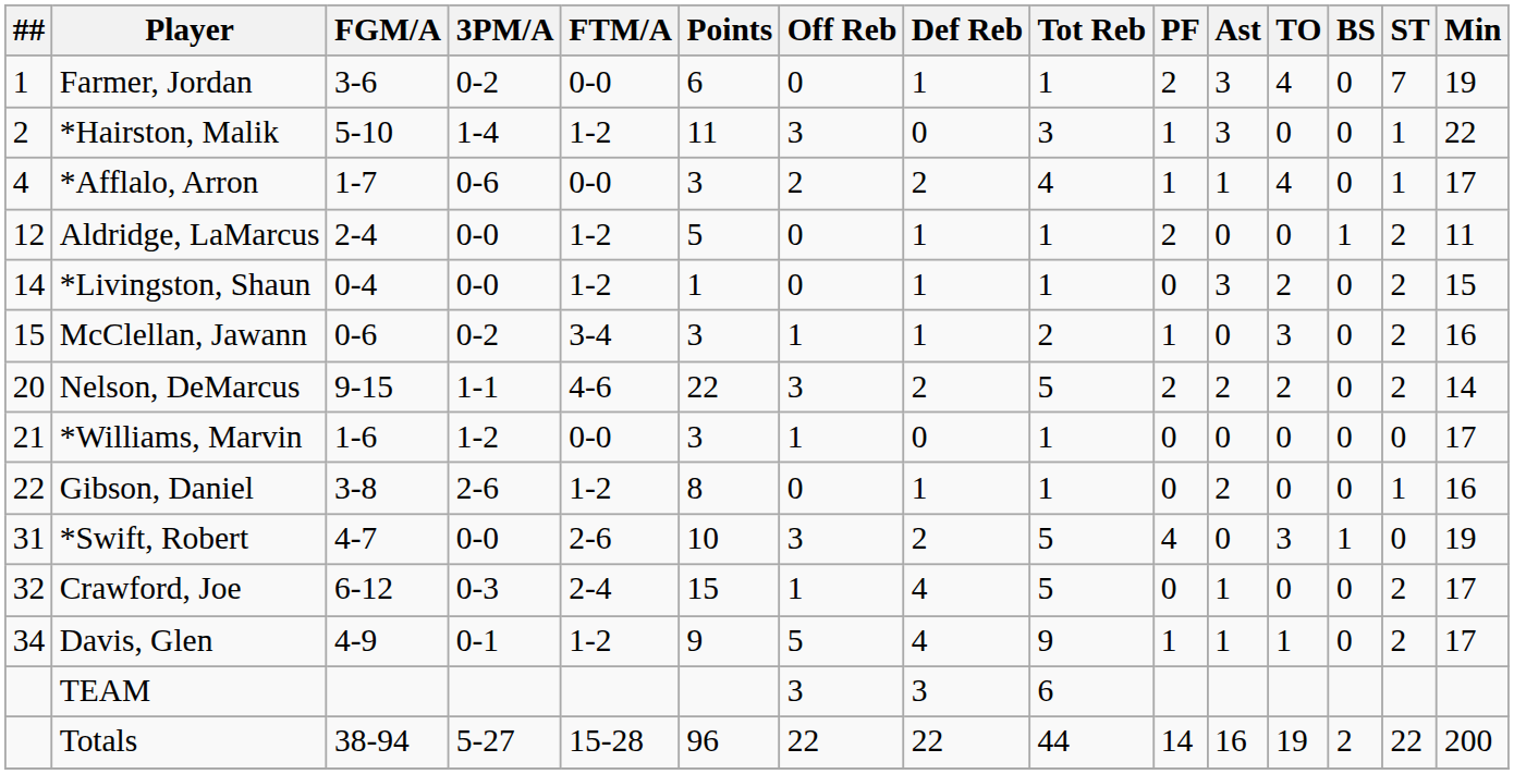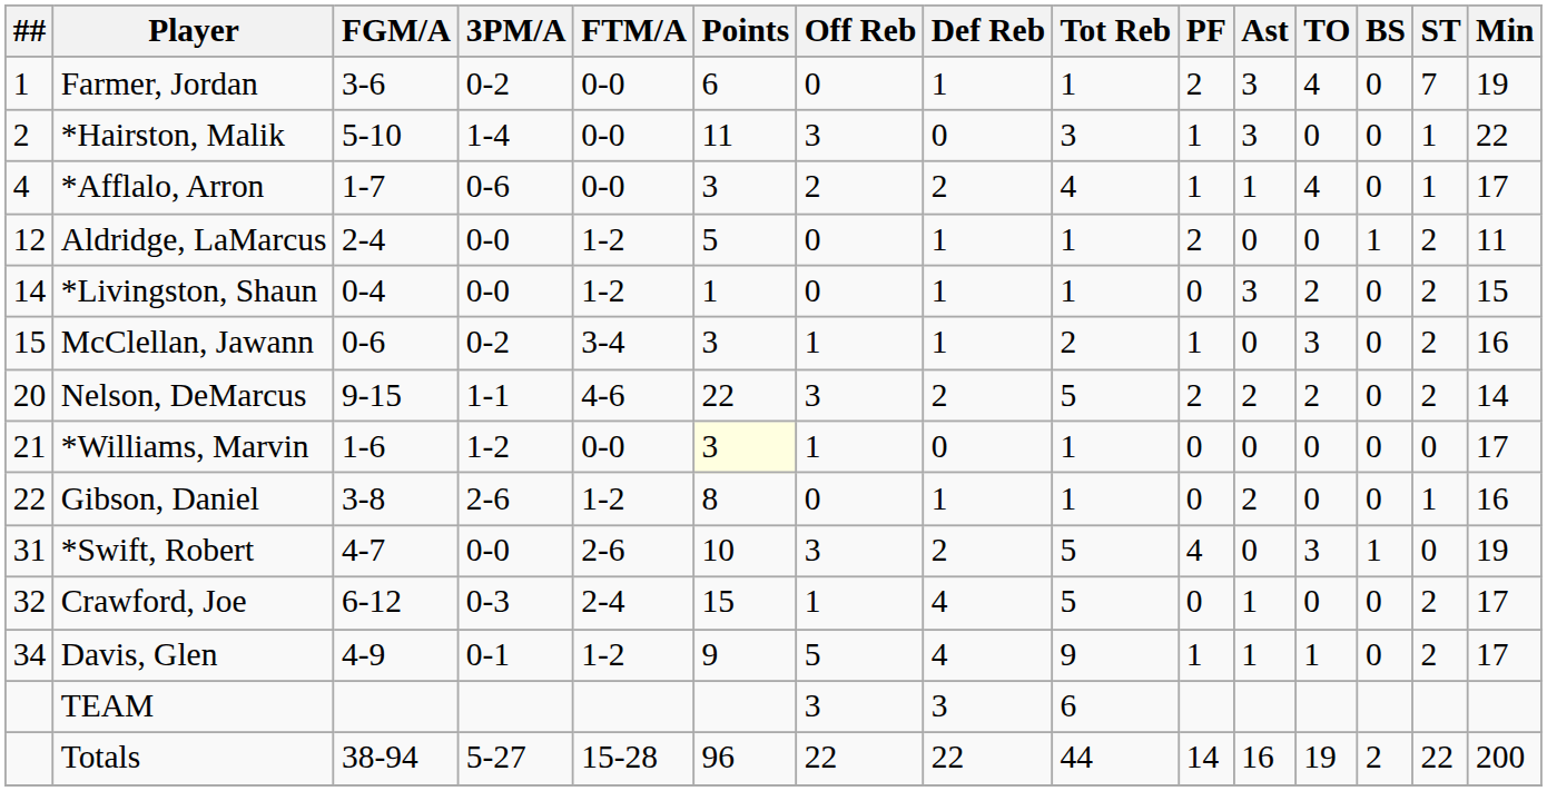 <table class="wikitable sortable">
 <tr>
 <th>##</th>
 <th>Player</th>
 <th>FGM/A</th>
 <th>3PM/A</th>
 <th>FTM/A</th>
 <th>Points</th>
 <th>Off Reb</th>
 <th>Def Reb</th>
 <th>Tot Reb</th>
 <th>PF</th>
 <th>Ast</th>
 <th>TO</th>
 <th>BS</th>
 <th>ST</th>
 <th>Min</th>
 </tr>
 <tr>
 <td>1</td>
 <td>Farmer, Jordan</td>
 <td>3-6</td>
 <td>0-2</td>
 <td>0-0</td>
 <td>6</td>
 <td>0</td>
 <td>1</td>
 <td>1</td>
 <td>2</td>
 <td>3</td>
 <td>4</td>
 <td>0</td>
 <td>7</td>
 <td>19</td>
 </tr>
 <tr>
 <td>2</td>
 <td>*Hairston, Malik</td>
 <td>5-10</td>
 <td>1-4</td>
-<td>1-2</td>
+<td>0-0</td>
 <td>11</td>
 <td>3</td>
 <td>0</td>
 <td>3</td>
 <td>1</td>
 <td>3</td>
 <td>0</td>
 <td>0</td>
 <td>1</td>
 <td>22</td>
 </tr>
 <tr>
 <td>4</td>
 <td>*Afflalo, Arron</td>
 <td>1-7</td>
 <td>0-6</td>
 <td>0-0</td>
 <td>3</td>
 <td>2</td>
 <td>2</td>
 <td>4</td>
 <td>1</td>
 <td>1</td>
 <td>4</td>
 <td>0</td>
 <td>1</td>
 <td>17</td>
 </tr>
 <tr>
 <td>12</td>
 <td>Aldridge, LaMarcus</td>
 <td>2-4</td>
 <td>0-0</td>
 <td>1-2</td>
 <td>5</td>
 <td>0</td>
 <td>1</td>
 <td>1</td>
 <td>2</td>
 <td>0</td>
 <td>0</td>
 <td>1</td>
 <td>2</td>
 <td>11</td>
 </tr>
 <tr>
 <td>14</td>
 <td>*Livingston, Shaun</td>
 <td>0-4</td>
 <td>0-0</td>
 <td>1-2</td>
 <td>1</td>
 <td>0</td>
 <td>1</td>
 <td>1</td>
 <td>0</td>
 <td>3</td>
 <td>2</td>
 <td>0</td>
 <td>2</td>
 <td>15</td>
 </tr>
 <tr>
 <td>15</td>
 <td>McClellan, Jawann</td>
 <td>0-6</td>
 <td>0-2</td>
 <td>3-4</td>
 <td>3</td>
 <td>1</td>
 <td>1</td>
 <td>2</td>
 <td>1</td>
 <td>0</td>
 <td>3</td>
 <td>0</td>
 <td>2</td>
 <td>16</td>
 </tr>
 <tr>
 <td>20</td>
 <td>Nelson, DeMarcus</td>
 <td>9-15</td>
 <td>1-1</td>
 <td>4-6</td>
 <td>22</td>
 <td>3</td>
 <td>2</td>
 <td>5</td>
 <td>2</td>
 <td>2</td>
 <td>2</td>
 <td>0</td>
 <td>2</td>
 <td>14</td>
 </tr>
 <tr>
 <td>21</td>
 <td>*Williams, Marvin</td>
 <td>1-6</td>
 <td>1-2</td>
 <td>0-0</td>
-<td>3</td>
+<td style="background: lightyellow;">3</td>
 <td>1</td>
 <td>0</td>
 <td>1</td>
 <td>0</td>
 <td>0</td>
 <td>0</td>
 <td>0</td>
 <td>0</td>
 <td>17</td>
 </tr>
 <tr>
 <td>22</td>
 <td>Gibson, Daniel</td>
 <td>3-8</td>
 <td>2-6</td>
 <td>1-2</td>
 <td>8</td>
 <td>0</td>
 <td>1</td>
 <td>1</td>
 <td>0</td>
 <td>2</td>
 <td>0</td>
 <td>0</td>
 <td>1</td>
 <td>16</td>
 </tr>
 <tr>
 <td>31</td>
 <td>*Swift, Robert</td>
 <td>4-7</td>
 <td>0-0</td>
 <td>2-6</td>
 <td>10</td>
 <td>3</td>
 <td>2</td>
 <td>5</td>
 <td>4</td>
 <td>0</td>
 <td>3</td>
 <td>1</td>
 <td>0</td>
 <td>19</td>
 </tr>
 <tr>
 <td>32</td>
 <td>Crawford, Joe</td>
 <td>6-12</td>
 <td>0-3</td>
 <td>2-4</td>
 <td>15</td>
 <td>1</td>
 <td>4</td>
 <td>5</td>
 <td>0</td>
 <td>1</td>
 <td>0</td>
 <td>0</td>
 <td>2</td>
 <td>17</td>
 </tr>
 <tr>
 <td>34</td>
 <td>Davis, Glen</td>
 <td>4-9</td>
 <td>0-1</td>
 <td>1-2</td>
 <td>9</td>
 <td>5</td>
 <td>4</td>
 <td>9</td>
 <td>1</td>
 <td>1</td>
 <td>1</td>
 <td>0</td>
 <td>2</td>
 <td>17</td>
 </tr>
 <tr>
 <td></td>
 <td>TEAM</td>
 <td></td>
 <td></td>
 <td></td>
 <td></td>
 <td>3</td>
 <td>3</td>
 <td>6</td>
 <td></td>
 <td></td>
 <td></td>
 <td></td>
 <td></td>
 <td></td>
 </tr>
 <tr>
 <td></td>
 <td>Totals</td>
 <td>38-94</td>
 <td>5-27</td>
 <td>15-28</td>
 <td>96</td>
 <td>22</td>
 <td>22</td>
 <td>44</td>
 <td>14</td>
 <td>16</td>
 <td>19</td>
 <td>2</td>
 <td>22</td>
 <td>200</td>
 </tr>
 <tr>
 </tr>
 </table>
